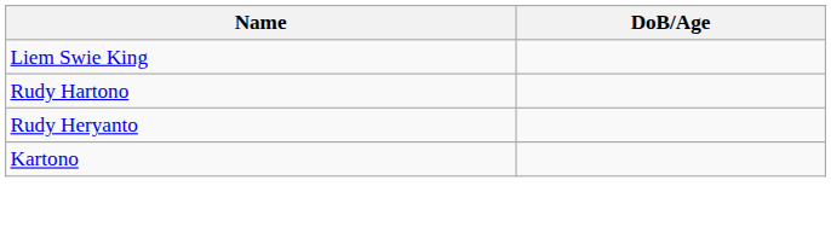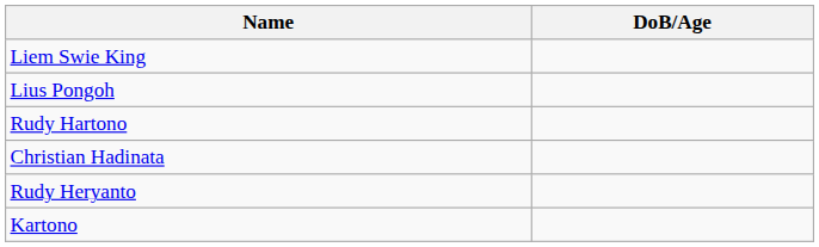 <table class="wikitable" style="width:600px; font-size:95%;">
 <tr>
 <th align="left">Name</th>
 <th align="left">DoB/Age</th>
 </tr>
 <tr>
 <td align="left"><a href='#'>Liem Swie King</a></td>
 <td align="left"></td>
 </tr>
 <tr>
+<td align="left"><a href='#'>Lius Pongoh</a></td>
+<td align="left"></td>
+</tr>
+<tr>
 <td align="left"><a href='#'>Rudy Hartono</a></td>
+<td align="left"></td>
+</tr>
+<tr>
+<td align="left"><a href='#'>Christian Hadinata</a></td>
 <td align="left"></td>
 </tr>
 <tr>
 <td align="left"><a href='#'>Rudy Heryanto</a></td>
 <td align="left"></td>
 </tr>
 <tr>
 <td align="left"><a href='#'>Kartono</a></td>
 <td align="left"></td>
 </tr>
 </table>
